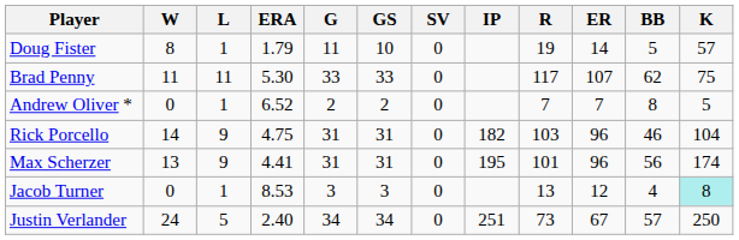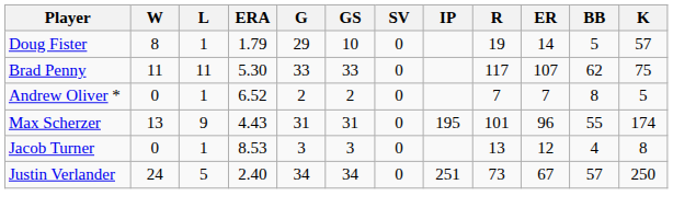 <table class="wikitable sortable" style="text-align:center;">
 <tr>
 <th width="18%">Player</th>
 <th width="7%">W</th>
 <th width="7%">L</th>
 <th width="7%">ERA</th>
 <th width="7%">G</th>
 <th width="7%">GS</th>
 <th width="7%">SV</th>
 <th width="7%">IP</th>
 <th width="7%">R</th>
 <th width="7%">ER</th>
 <th width="7%">BB</th>
 <th width="7%">K</th>
 </tr>
 <tr>
 <td align=left><a href='#'>Doug Fister</a></td>
 <td>8</td>
 <td>1</td>
 <td>1.79</td>
-<td>11</td>
+<td>29</td>
 <td>10</td>
 <td>0</td>
 <td></td>
 <td>19</td>
 <td>14</td>
 <td>5</td>
 <td>57</td>
 </tr>
 <tr>
 <td align=left><a href='#'>Brad Penny</a></td>
 <td>11</td>
 <td>11</td>
 <td>5.30</td>
 <td>33</td>
 <td>33</td>
 <td>0</td>
 <td></td>
 <td>117</td>
 <td>107</td>
 <td>62</td>
 <td>75</td>
 </tr>
 <tr>
 <td align=left><a href='#'>Andrew Oliver</a> *</td>
 <td>0</td>
 <td>1</td>
 <td>6.52</td>
 <td>2</td>
 <td>2</td>
 <td>0</td>
 <td></td>
 <td>7</td>
 <td>7</td>
 <td>8</td>
 <td>5</td>
 </tr>
 <tr>
-<td align=left><a href='#'>Rick Porcello</a></td>
-<td>14</td>
-<td>9</td>
-<td>4.75</td>
-<td>31</td>
-<td>31</td>
-<td>0</td>
-<td>182</td>
-<td>103</td>
-<td>96</td>
-<td>46</td>
-<td>104</td>
-</tr>
-<tr>
 <td align=left><a href='#'>Max Scherzer</a></td>
 <td>13</td>
 <td>9</td>
-<td>4.41</td>
+<td>4.43</td>
 <td>31</td>
 <td>31</td>
 <td>0</td>
 <td>195</td>
 <td>101</td>
 <td>96</td>
-<td>56</td>
+<td>55</td>
 <td>174</td>
 </tr>
 <tr>
 <td align=left><a href='#'>Jacob Turner</a></td>
 <td>0</td>
 <td>1</td>
 <td>8.53</td>
 <td>3</td>
 <td>3</td>
 <td>0</td>
 <td></td>
 <td>13</td>
 <td>12</td>
 <td>4</td>
-<td style="background: paleturquoise;">8</td>
+<td>8</td>
 </tr>
 <tr>
 <td align=left><a href='#'>Justin Verlander</a></td>
 <td>24</td>
 <td>5</td>
 <td>2.40</td>
 <td>34</td>
 <td>34</td>
 <td>0</td>
 <td>251</td>
 <td>73</td>
 <td>67</td>
 <td>57</td>
 <td>250</td>
 </tr>
 </table>
